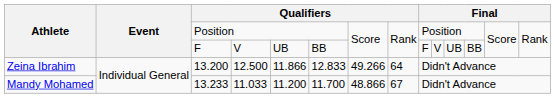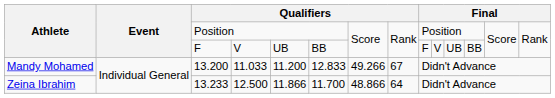 <table class="wikitable">
 <tr>
 <th rowspan="3">Athlete</th>
 <th rowspan="3">Event</th>
 <th colspan="6">Qualifiers</th>
 <th colspan="6">Final</th>
 </tr>
 <tr>
 <td colspan="4">Position</td>
 <td rowspan="2">Score</td>
 <td rowspan="2">Rank</td>
 <td colspan="4">Position</td>
 <td rowspan="2">Score</td>
 <td rowspan="2">Rank</td>
 </tr>
 <tr>
 <td>F</td>
 <td>V</td>
 <td>UB</td>
 <td>BB</td>
 <td>F</td>
 <td>V</td>
 <td>UB</td>
 <td>BB</td>
 </tr>
 <tr>
-<td><a href='#'>Zeina Ibrahim</a></td>
+<td><a href='#'>Mandy Mohamed</a></td>
 <td rowspan="2">Individual General</td>
 <td>13.200</td>
+<td>11.033</td>
+<td>11.200</td>
+<td>12.833</td>
+<td>49.266</td>
+<td>67</td>
+<td colspan="6">Didn't Advance</td>
+</tr>
+<tr>
+<td><a href='#'>Zeina Ibrahim</a></td>
+<td>13.233</td>
 <td>12.500</td>
 <td>11.866</td>
-<td>12.833</td>
-<td>49.266</td>
+<td>11.700</td>
+<td>48.866</td>
 <td>64</td>
 <td colspan="6">Didn't Advance</td>
 </tr>
-<tr>
-<td><a href='#'>Mandy Mohamed</a></td>
-<td>13.233</td>
-<td>11.033</td>
-<td>11.200</td>
-<td>11.700</td>
-<td>48.866</td>
-<td>67</td>
-<td colspan="6">Didn't Advance</td>
-</tr>
 </table>
